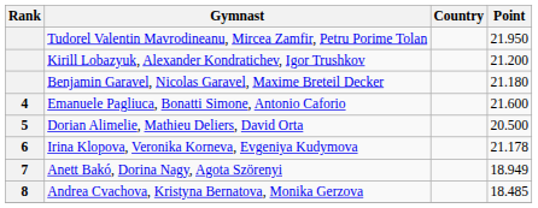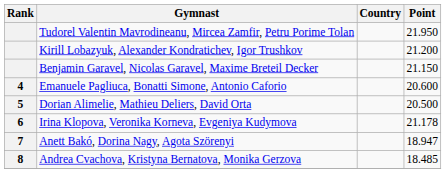 <table class="wikitable sortable">
 <tr>
 <th>Rank</th>
 <th>Gymnast</th>
 <th>Country</th>
 <th>Point</th>
 </tr>
 <tr>
 <th></th>
 <td><a href='#'>Tudorel Valentin Mavrodineanu</a>,  <a href='#'>Mircea Zamfir</a>, <a href='#'>Petru Porime Tolan</a></td>
 <td></td>
 <td>21.950</td>
 </tr>
 <tr>
 <th></th>
 <td><a href='#'>Kirill Lobazyuk</a>, <a href='#'>Alexander Kondratichev</a>, <a href='#'>Igor Trushkov</a></td>
 <td></td>
 <td>21.200</td>
 </tr>
 <tr>
 <th></th>
 <td><a href='#'>Benjamin Garavel</a>, <a href='#'>Nicolas Garavel</a>, <a href='#'>Maxime Breteil Decker</a></td>
 <td></td>
-<td>21.180</td>
+<td>21.150</td>
 </tr>
 <tr>
 <th>4</th>
 <td><a href='#'>Emanuele Pagliuca</a>, <a href='#'>Bonatti Simone</a>, <a href='#'>Antonio Caforio</a></td>
 <td></td>
-<td>21.600</td>
+<td>20.600</td>
 </tr>
 <tr>
 <th>5</th>
 <td><a href='#'>Dorian Alimelie</a>, <a href='#'>Mathieu Deliers</a>, <a href='#'>David Orta</a></td>
 <td></td>
 <td>20.500</td>
 </tr>
 <tr>
 <th>6</th>
 <td><a href='#'>Irina Klopova</a>, <a href='#'>Veronika Korneva</a>, <a href='#'>Evgeniya Kudymova</a></td>
 <td></td>
 <td>21.178</td>
 </tr>
 <tr>
 <th>7</th>
 <td><a href='#'>Anett Bakó</a>,  <a href='#'>Dorina Nagy</a>, <a href='#'>Agota Szörenyi</a></td>
 <td></td>
-<td>18.949</td>
+<td>18.947</td>
 </tr>
 <tr>
 <th>8</th>
 <td><a href='#'>Andrea Cvachova</a>, <a href='#'>Kristyna Bernatova</a>, <a href='#'>Monika Gerzova</a></td>
 <td></td>
 <td>18.485</td>
 </tr>
 <tr>
 </tr>
 </table>
